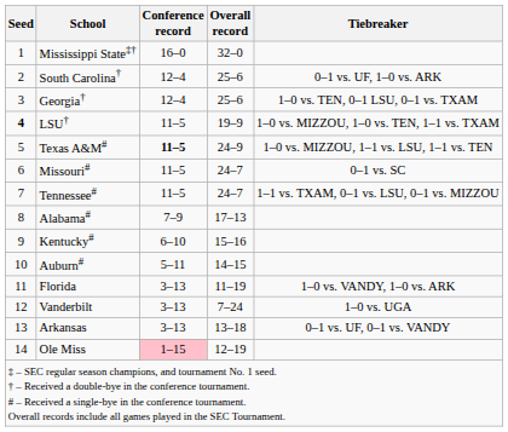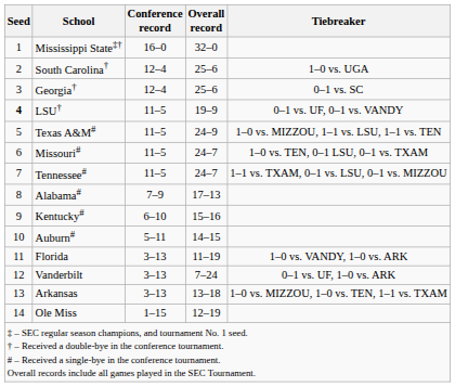 <table class="wikitable" style="white-space:nowrap; font-size:95%; text-align:center">
 <tr>
 <th>Seed</th>
 <th>School</th>
 <th>Conference<br>record</th>
 <th>Overall<br>record</th>
 <th>Tiebreaker</th>
 </tr>
 <tr>
 <td>1</td>
 <td align=left>Mississippi State<sup>‡†</sup></td>
 <td>16–0</td>
 <td>32–0</td>
 <td></td>
 </tr>
 <tr>
 <td>2</td>
 <td align=left>South Carolina<sup>†</sup></td>
 <td>12–4</td>
 <td>25–6</td>
-<td>0–1 vs. UF, 1–0 vs. ARK</td>
+<td>1–0 vs. UGA</td>
 </tr>
 <tr>
 <td>3</td>
 <td align=left>Georgia<sup>†</sup></td>
 <td>12–4</td>
 <td>25–6</td>
-<td>1–0 vs. TEN, 0–1 LSU, 0–1 vs. TXAM</td>
+<td>0–1 vs. SC</td>
 </tr>
 <tr>
 <td><strong>4</strong></td>
 <td align=left>LSU<sup>†</sup></td>
 <td>11–5</td>
 <td>19–9</td>
-<td>1–0 vs. MIZZOU, 1–0 vs. TEN, 1–1 vs. TXAM</td>
+<td>0–1 vs. UF, 0–1 vs. VANDY</td>
 </tr>
 <tr>
 <td>5</td>
 <td align=left>Texas A&M<sup>#</sup></td>
-<td><strong>11–5</strong></td>
+<td>11–5</td>
 <td>24–9</td>
 <td>1–0 vs. MIZZOU, 1–1 vs. LSU, 1–1 vs. TEN</td>
 </tr>
 <tr>
 <td>6</td>
 <td align=left>Missouri<sup>#</sup></td>
 <td>11–5</td>
 <td>24–7</td>
-<td>0–1 vs. SC</td>
+<td>1–0 vs. TEN, 0–1 LSU, 0–1 vs. TXAM</td>
 </tr>
 <tr>
 <td>7</td>
 <td align=left>Tennessee<sup>#</sup></td>
 <td>11–5</td>
 <td>24–7</td>
 <td>1–1 vs. TXAM, 0–1 vs. LSU, 0–1 vs. MIZZOU</td>
 </tr>
 <tr>
 <td>8</td>
 <td align=left>Alabama<sup>#</sup></td>
 <td>7–9</td>
 <td>17–13</td>
 <td></td>
 </tr>
 <tr>
 <td>9</td>
 <td align=left>Kentucky<sup>#</sup></td>
 <td>6–10</td>
 <td>15–16</td>
 <td></td>
 </tr>
 <tr>
 <td>10</td>
 <td align=left>Auburn<sup>#</sup></td>
 <td>5–11</td>
 <td>14–15</td>
 <td></td>
 </tr>
 <tr>
 <td>11</td>
 <td align=left>Florida</td>
 <td>3–13</td>
 <td>11–19</td>
 <td>1–0 vs. VANDY, 1–0 vs. ARK</td>
 </tr>
 <tr>
 <td>12</td>
 <td align=left>Vanderbilt</td>
 <td>3–13</td>
 <td>7–24</td>
-<td>1–0 vs. UGA</td>
+<td>0–1 vs. UF, 1–0 vs. ARK</td>
 </tr>
 <tr>
 <td>13</td>
 <td align=left>Arkansas</td>
 <td>3–13</td>
 <td>13–18</td>
-<td>0–1 vs. UF, 0–1 vs. VANDY</td>
+<td>1–0 vs. MIZZOU, 1–0 vs. TEN, 1–1 vs. TXAM</td>
 </tr>
 <tr>
 <td>14</td>
 <td align=left>Ole Miss</td>
-<td style="background: pink;">1–15</td>
+<td>1–15</td>
 <td>12–19</td>
 <td></td>
 </tr>
 <tr>
 <td colspan=6 align=left><small>‡ – SEC regular season champions, and tournament No. 1 seed.<br>† – Received a double-bye in the conference tournament.<br># – Received a single-bye in the conference tournament.<br>Overall records include all games played in the SEC Tournament.</small></td>
 </tr>
 </table>
